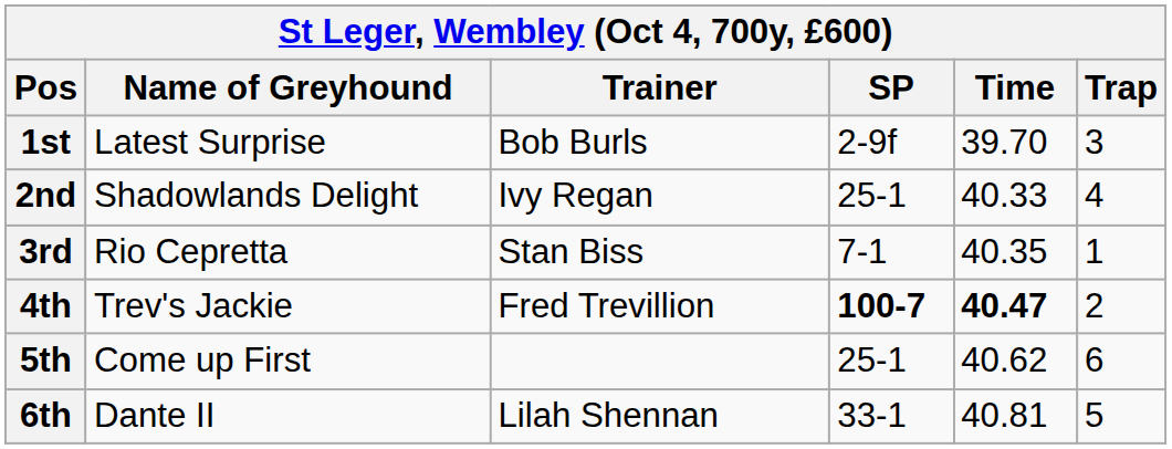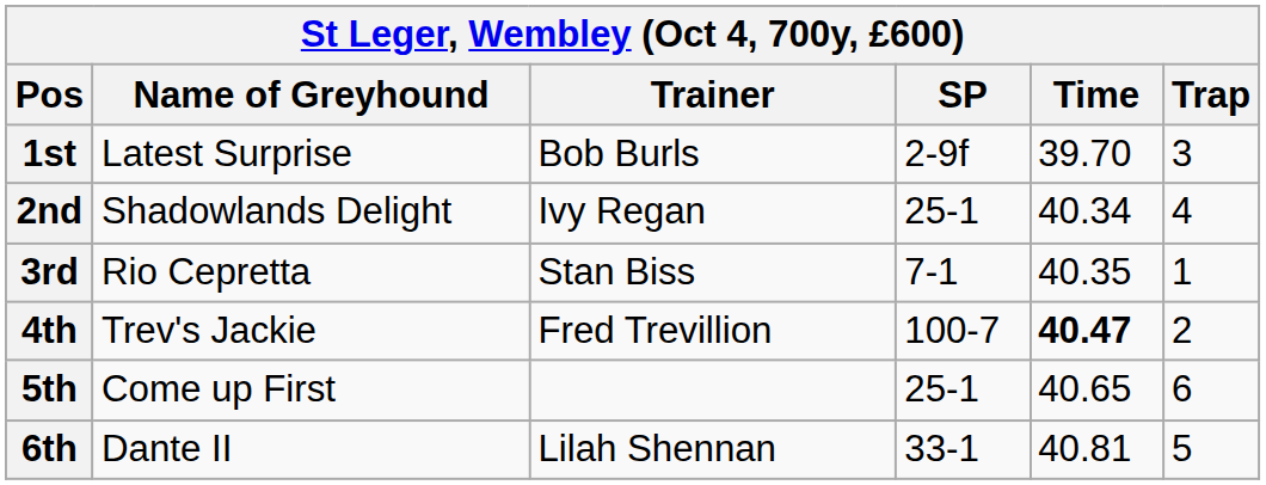 <table class="wikitable">
 <tr>
 <th colspan="6"><a href='#'>St Leger</a>, <a href='#'>Wembley</a> (Oct 4, 700y, £600)</th>
 </tr>
 <tr>
 <th width=30>Pos</th>
 <th width=180>Name of Greyhound</th>
 <th width=150>Trainer</th>
 <th width=50>SP</th>
 <th width=50>Time</th>
 <th width=30>Trap</th>
 </tr>
 <tr>
 <th>1st</th>
 <td>Latest Surprise</td>
 <td>Bob Burls</td>
 <td>2-9f</td>
 <td>39.70</td>
 <td>3</td>
 </tr>
 <tr>
 <th>2nd</th>
 <td>Shadowlands Delight</td>
 <td>Ivy Regan</td>
 <td>25-1</td>
-<td>40.33</td>
+<td>40.34</td>
 <td>4</td>
 </tr>
 <tr>
 <th>3rd</th>
 <td>Rio Cepretta</td>
 <td>Stan Biss</td>
 <td>7-1</td>
 <td>40.35</td>
 <td>1</td>
 </tr>
 <tr>
 <th>4th</th>
 <td>Trev's Jackie</td>
 <td>Fred Trevillion</td>
-<td><strong>100-7</strong></td>
+<td>100-7</td>
 <td><strong>40.47</strong></td>
 <td>2</td>
 </tr>
 <tr>
 <th>5th</th>
 <td>Come up First</td>
 <td></td>
 <td>25-1</td>
-<td>40.62</td>
+<td>40.65</td>
 <td>6</td>
 </tr>
 <tr>
 <th>6th</th>
 <td>Dante II</td>
 <td>Lilah Shennan</td>
 <td>33-1</td>
 <td>40.81</td>
 <td>5</td>
 </tr>
 </table>
